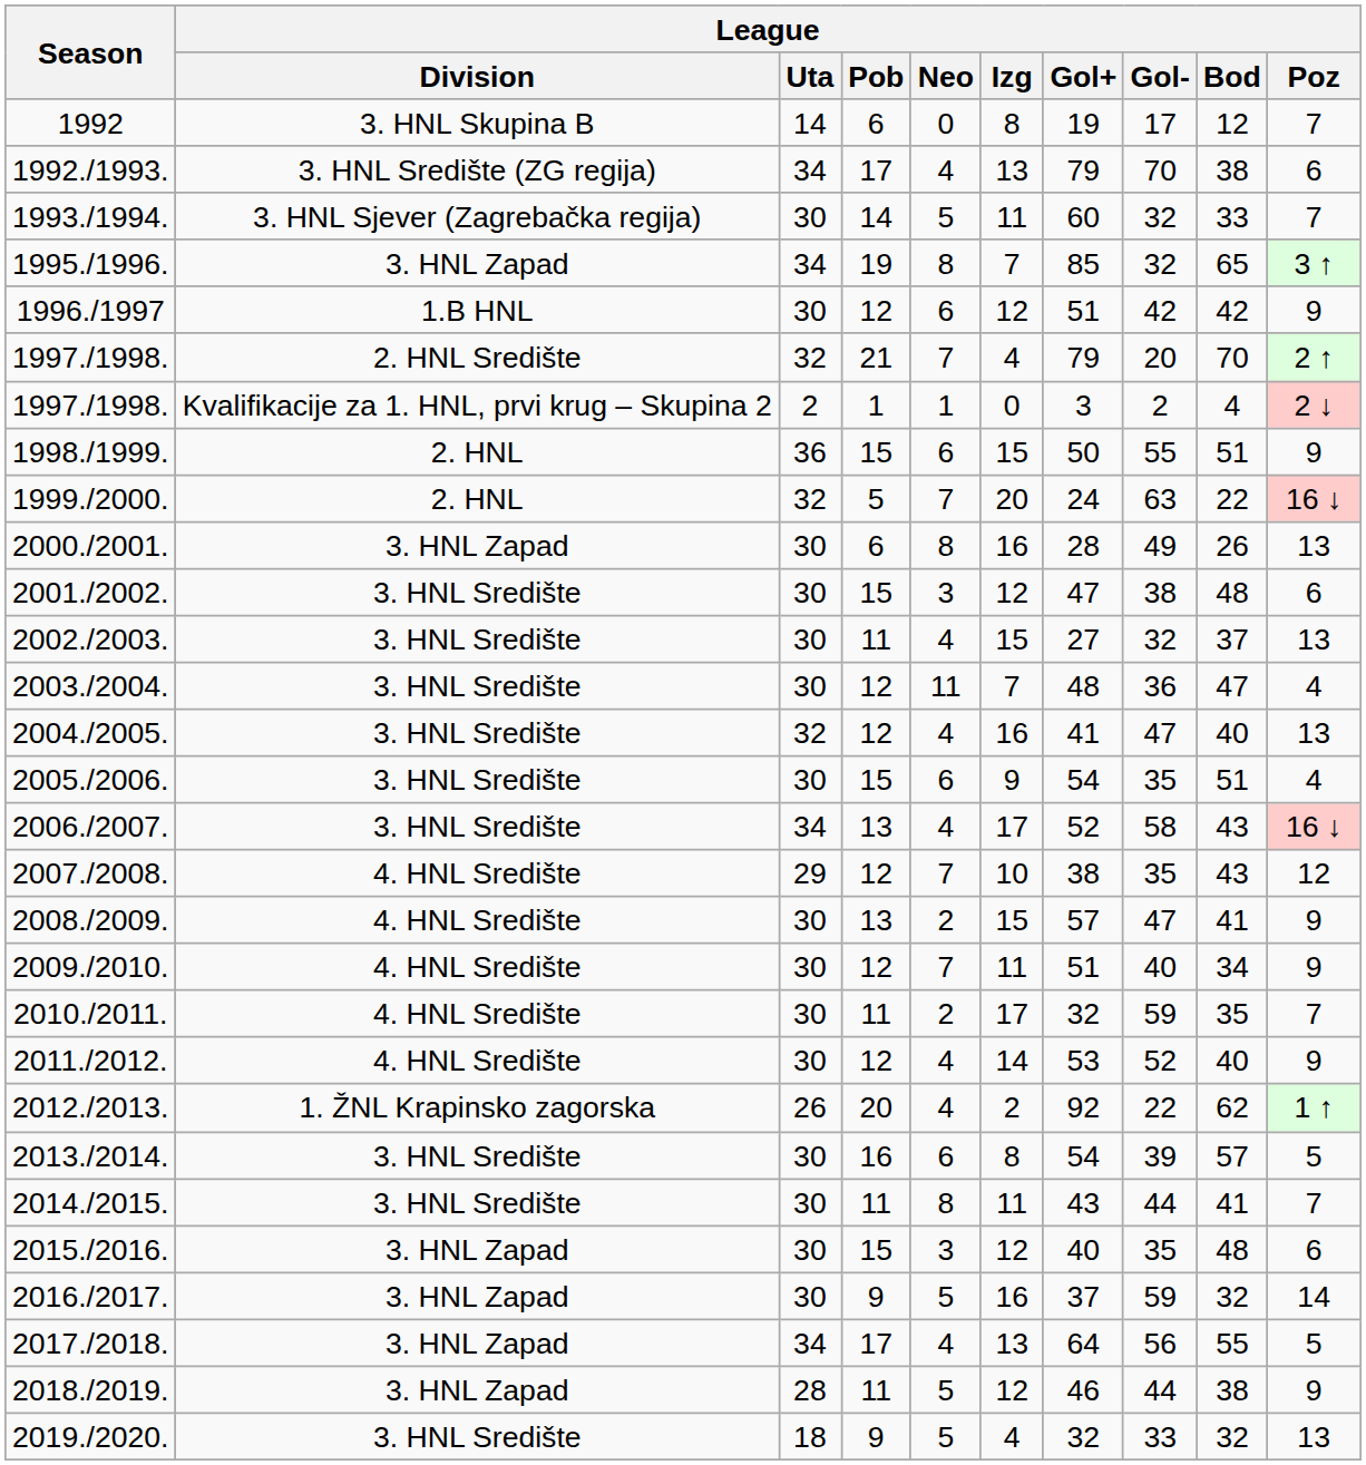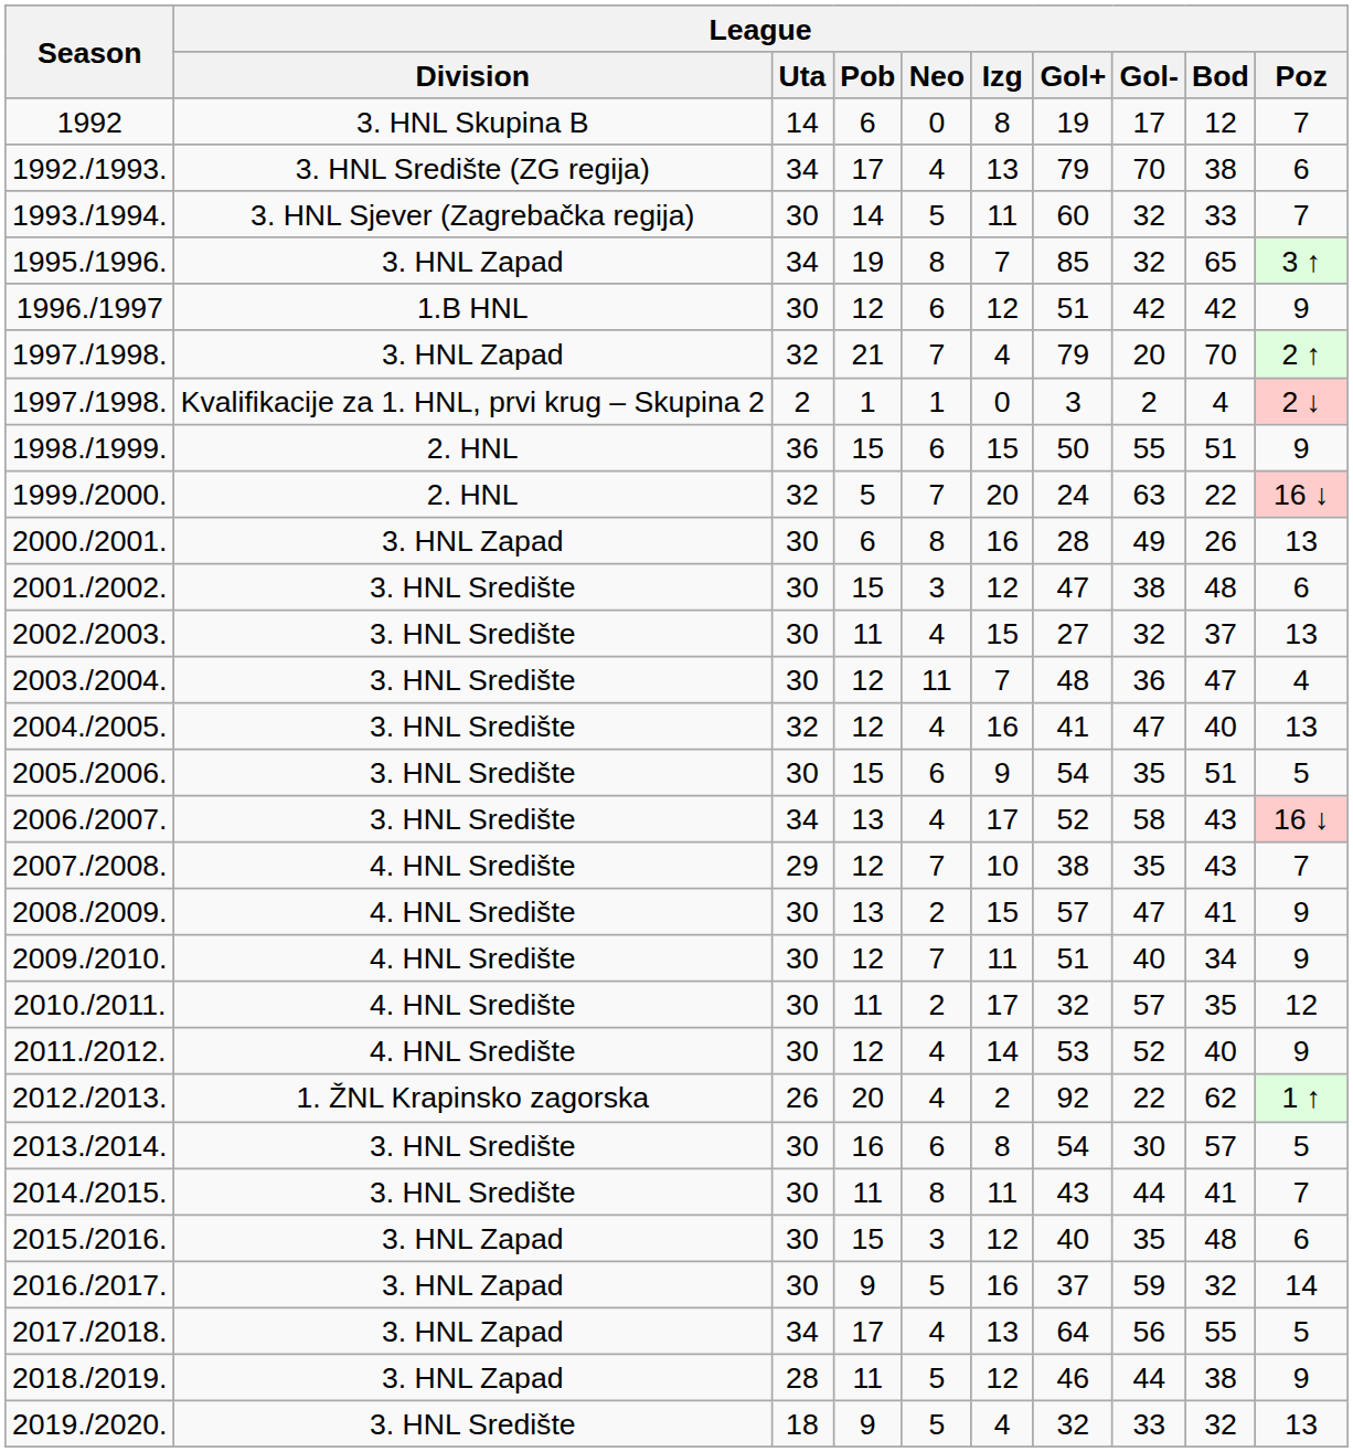 <table class="wikitable" style="font-size:95%; text-align: center;">
 <tr>
 <th rowspan=2>Season</th>
 <th colspan=9>League</th>
 </tr>
 <tr>
 <th>Division</th>
 <th width="25">Uta</th>
 <th width="25">Pob</th>
 <th width="25">Neo</th>
 <th width="25">Izg</th>
 <th width="25">Gol+</th>
 <th width="25">Gol-</th>
 <th width="25">Bod</th>
 <th width="40">Poz</th>
 </tr>
 <tr>
 <td>1992</td>
 <td>3. HNL Skupina B</td>
 <td>14</td>
 <td>6</td>
 <td>0</td>
 <td>8</td>
 <td>19</td>
 <td>17</td>
 <td>12</td>
 <td>7</td>
 </tr>
 <tr>
 <td>1992./1993.</td>
 <td>3. HNL Središte (ZG regija)</td>
 <td>34</td>
 <td>17</td>
 <td>4</td>
 <td>13</td>
 <td>79</td>
 <td>70</td>
 <td>38</td>
 <td>6</td>
 </tr>
 <tr>
 <td>1993./1994.</td>
 <td>3. HNL Sjever (Zagrebačka regija)</td>
 <td>30</td>
 <td>14</td>
 <td>5</td>
 <td>11</td>
 <td>60</td>
 <td>32</td>
 <td>33</td>
 <td>7</td>
 </tr>
 <tr>
 <td>1995./1996.</td>
 <td>3. HNL Zapad</td>
 <td>34</td>
 <td>19</td>
 <td>8</td>
 <td>7</td>
 <td>85</td>
 <td>32</td>
 <td>65</td>
 <td bgcolor="#DDFFDD">3 ↑</td>
 </tr>
 <tr>
 <td>1996./1997</td>
 <td>1.B HNL</td>
 <td>30</td>
 <td>12</td>
 <td>6</td>
 <td>12</td>
 <td>51</td>
 <td>42</td>
 <td>42</td>
 <td>9</td>
 </tr>
 <tr>
 <td>1997./1998.</td>
-<td>2. HNL Središte</td>
+<td>3. HNL Zapad</td>
 <td>32</td>
 <td>21</td>
 <td>7</td>
 <td>4</td>
 <td>79</td>
 <td>20</td>
 <td>70</td>
 <td bgcolor="#DDFFDD">2 ↑</td>
 </tr>
 <tr>
 <td>1997./1998.</td>
 <td>Kvalifikacije za 1. HNL, prvi krug – Skupina 2</td>
 <td>2</td>
 <td>1</td>
 <td>1</td>
 <td>0</td>
 <td>3</td>
 <td>2</td>
 <td>4</td>
 <td bgcolor="#FFCCCC">2 ↓</td>
 </tr>
 <tr>
 <td>1998./1999.</td>
 <td>2. HNL</td>
 <td>36</td>
 <td>15</td>
 <td>6</td>
 <td>15</td>
 <td>50</td>
 <td>55</td>
 <td>51</td>
 <td>9</td>
 </tr>
 <tr>
 <td>1999./2000.</td>
 <td>2. HNL</td>
 <td>32</td>
 <td>5</td>
 <td>7</td>
 <td>20</td>
 <td>24</td>
 <td>63</td>
 <td>22</td>
 <td bgcolor="#FFCCCC">16 ↓</td>
 </tr>
 <tr>
 <td>2000./2001.</td>
 <td>3. HNL Zapad</td>
 <td>30</td>
 <td>6</td>
 <td>8</td>
 <td>16</td>
 <td>28</td>
 <td>49</td>
 <td>26</td>
 <td>13</td>
 </tr>
 <tr>
 <td>2001./2002.</td>
 <td>3. HNL Središte</td>
 <td>30</td>
 <td>15</td>
 <td>3</td>
 <td>12</td>
 <td>47</td>
 <td>38</td>
 <td>48</td>
 <td>6</td>
 </tr>
 <tr>
 <td>2002./2003.</td>
 <td>3. HNL Središte</td>
 <td>30</td>
 <td>11</td>
 <td>4</td>
 <td>15</td>
 <td>27</td>
 <td>32</td>
 <td>37</td>
 <td>13</td>
 </tr>
 <tr>
 <td>2003./2004.</td>
 <td>3. HNL Središte</td>
 <td>30</td>
 <td>12</td>
 <td>11</td>
 <td>7</td>
 <td>48</td>
 <td>36</td>
 <td>47</td>
 <td>4</td>
 </tr>
 <tr>
 <td>2004./2005.</td>
 <td>3. HNL Središte</td>
 <td>32</td>
 <td>12</td>
 <td>4</td>
 <td>16</td>
 <td>41</td>
 <td>47</td>
 <td>40</td>
 <td>13</td>
 </tr>
 <tr>
 <td>2005./2006.</td>
 <td>3. HNL Središte</td>
 <td>30</td>
 <td>15</td>
 <td>6</td>
 <td>9</td>
 <td>54</td>
 <td>35</td>
 <td>51</td>
-<td>4 </td>
+<td>5</td>
 </tr>
 <tr>
 <td>2006./2007.</td>
 <td>3. HNL Središte</td>
 <td>34</td>
 <td>13</td>
 <td>4</td>
 <td>17</td>
 <td>52</td>
 <td>58</td>
 <td>43</td>
 <td bgcolor="#FFCCCC">16 ↓</td>
 </tr>
 <tr>
 <td>2007./2008.</td>
 <td>4. HNL Središte</td>
 <td>29</td>
 <td>12</td>
 <td>7</td>
 <td>10</td>
 <td>38</td>
 <td>35</td>
 <td>43</td>
-<td>12</td>
+<td>7</td>
 </tr>
 <tr>
 <td>2008./2009.</td>
 <td>4. HNL Središte</td>
 <td>30</td>
 <td>13</td>
 <td>2</td>
 <td>15</td>
 <td>57</td>
 <td>47</td>
 <td>41</td>
 <td>9</td>
 </tr>
 <tr>
 <td>2009./2010.</td>
 <td>4. HNL Središte</td>
 <td>30</td>
 <td>12</td>
 <td>7</td>
 <td>11</td>
 <td>51</td>
 <td>40</td>
 <td>34</td>
 <td>9</td>
 </tr>
 <tr>
 <td>2010./2011.</td>
 <td>4. HNL Središte</td>
 <td>30</td>
 <td>11</td>
 <td>2</td>
 <td>17</td>
 <td>32</td>
-<td>59</td>
+<td>57</td>
 <td>35</td>
-<td>7</td>
+<td>12</td>
 </tr>
 <tr>
 <td>2011./2012.</td>
 <td>4. HNL Središte</td>
 <td>30</td>
 <td>12</td>
 <td>4</td>
 <td>14</td>
 <td>53</td>
 <td>52</td>
 <td>40</td>
 <td>9</td>
 </tr>
 <tr>
 <td>2012./2013.</td>
 <td>1. ŽNL Krapinsko zagorska</td>
 <td>26</td>
 <td>20</td>
 <td>4</td>
 <td>2</td>
 <td>92</td>
 <td>22</td>
 <td>62</td>
 <td bgcolor="#DDFFDD">1 ↑</td>
 </tr>
 <tr>
 <td>2013./2014.</td>
 <td>3. HNL Središte</td>
 <td>30</td>
 <td>16</td>
 <td>6</td>
 <td>8</td>
 <td>54</td>
-<td>39</td>
+<td>30</td>
 <td>57</td>
 <td>5</td>
 </tr>
 <tr>
 <td>2014./2015.</td>
 <td>3. HNL Središte</td>
 <td>30</td>
 <td>11</td>
 <td>8</td>
 <td>11</td>
 <td>43</td>
 <td>44</td>
 <td>41</td>
 <td>7</td>
 </tr>
 <tr>
 <td>2015./2016.</td>
 <td>3. HNL Zapad</td>
 <td>30</td>
 <td>15</td>
 <td>3</td>
 <td>12</td>
 <td>40</td>
 <td>35</td>
 <td>48</td>
 <td>6</td>
 </tr>
 <tr>
 <td>2016./2017.</td>
 <td>3. HNL Zapad</td>
 <td>30</td>
 <td>9</td>
 <td>5</td>
 <td>16</td>
 <td>37</td>
 <td>59</td>
 <td>32</td>
 <td>14</td>
 </tr>
 <tr>
 <td>2017./2018.</td>
 <td>3. HNL Zapad</td>
 <td>34</td>
 <td>17</td>
 <td>4</td>
 <td>13</td>
 <td>64</td>
 <td>56</td>
 <td>55</td>
 <td>5</td>
 </tr>
 <tr>
 <td>2018./2019.</td>
 <td>3. HNL Zapad</td>
 <td>28</td>
 <td>11</td>
 <td>5</td>
 <td>12</td>
 <td>46</td>
 <td>44</td>
 <td>38</td>
 <td>9 </td>
 </tr>
 <tr>
 <td>2019./2020.</td>
 <td>3. HNL Središte</td>
 <td>18</td>
 <td>9</td>
 <td>5</td>
 <td>4</td>
 <td>32</td>
 <td>33</td>
 <td>32</td>
 <td>13</td>
 </tr>
 <tr>
 </tr>
 </table>
